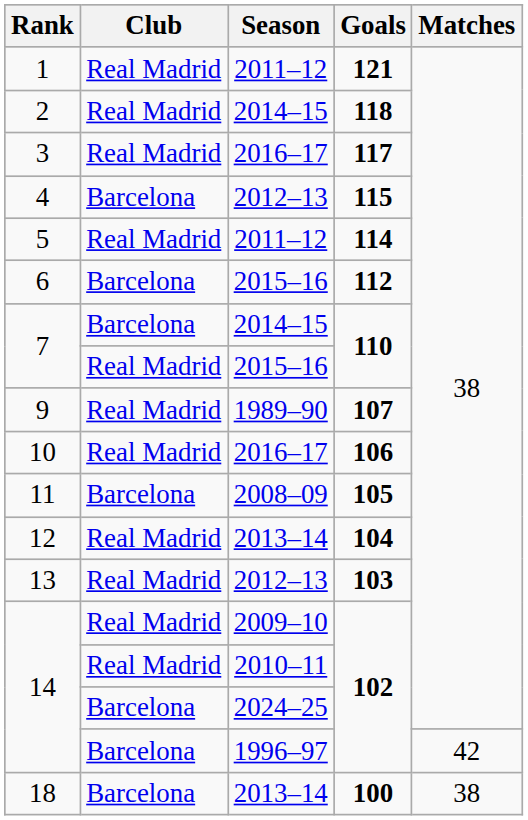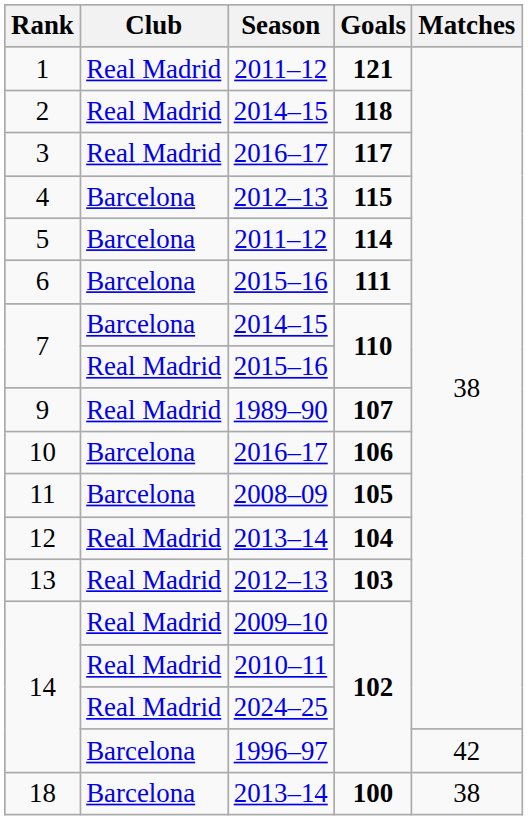 <table class="wikitable sortable">
 <tr>
 <th>Rank</th>
 <th>Club</th>
 <th>Season</th>
 <th>Goals</th>
 <th>Matches</th>
 </tr>
 <tr align=center>
 <td>1</td>
 <td align=left><a href='#'>Real Madrid</a></td>
 <td><a href='#'>2011–12</a></td>
 <td><strong>121</strong></td>
 <td rowspan=16>38</td>
 </tr>
 <tr align=center>
 <td>2</td>
 <td align=left><a href='#'>Real Madrid</a></td>
 <td><a href='#'>2014–15</a></td>
 <td><strong>118</strong></td>
 </tr>
 <tr align=center>
 <td>3</td>
 <td align=left><a href='#'>Real Madrid</a></td>
 <td><a href='#'>2016–17</a></td>
 <td><strong>117</strong></td>
 </tr>
 <tr align=center>
 <td>4</td>
 <td align=left><a href='#'>Barcelona</a></td>
 <td><a href='#'>2012–13</a></td>
 <td><strong>115</strong></td>
 </tr>
 <tr align=center>
 <td>5</td>
-<td align=left><a href='#'>Real Madrid</a></td>
+<td align=left><a href='#'>Barcelona</a></td>
 <td><a href='#'>2011–12</a></td>
 <td><strong>114</strong></td>
 </tr>
 <tr align=center>
 <td>6</td>
 <td align=left><a href='#'>Barcelona</a></td>
 <td><a href='#'>2015–16</a></td>
-<td><strong>112</strong></td>
+<td><strong>111</strong></td>
 </tr>
 <tr align=center>
 <td rowspan=2>7</td>
 <td align=left><a href='#'>Barcelona</a></td>
 <td><a href='#'>2014–15</a></td>
 <td rowspan=2><strong>110</strong></td>
 </tr>
 <tr align=center>
 <td align=left><a href='#'>Real Madrid</a></td>
 <td><a href='#'>2015–16</a></td>
 </tr>
 <tr align=center>
 <td>9</td>
 <td align=left><a href='#'>Real Madrid</a></td>
 <td><a href='#'>1989–90</a></td>
 <td><strong>107</strong></td>
 </tr>
 <tr align=center>
 <td>10</td>
-<td align=left><a href='#'>Real Madrid</a></td>
+<td align="left"><a href='#'>Barcelona</a></td>
 <td><a href='#'>2016–17</a></td>
 <td><strong>106</strong></td>
 </tr>
 <tr align=center>
 <td>11</td>
 <td align=left><a href='#'>Barcelona</a></td>
 <td><a href='#'>2008–09</a></td>
 <td><strong>105</strong></td>
 </tr>
 <tr align=center>
 <td>12</td>
 <td align=left><a href='#'>Real Madrid</a></td>
 <td><a href='#'>2013–14</a></td>
 <td><strong>104</strong></td>
 </tr>
 <tr align=center>
 <td>13</td>
 <td align=left><a href='#'>Real Madrid</a></td>
 <td><a href='#'>2012–13</a></td>
 <td><strong>103</strong></td>
 </tr>
 <tr align=center>
 <td rowspan="4">14</td>
 <td align=left><a href='#'>Real Madrid</a></td>
 <td><a href='#'>2009–10</a></td>
 <td rowspan="4"><strong>102</strong></td>
 </tr>
 <tr align=center>
 <td align=left><a href='#'>Real Madrid</a></td>
 <td><a href='#'>2010–11</a></td>
 </tr>
 <tr align=center>
-<td align="left"><a href='#'>Barcelona</a></td>
+<td align=left><a href='#'>Real Madrid</a></td>
 <td><a href='#'>2024–25</a></td>
 </tr>
 <tr align=center>
 <td align=left><a href='#'>Barcelona</a></td>
 <td><a href='#'>1996–97</a></td>
 <td>42</td>
 </tr>
 <tr align="center">
 <td>18</td>
 <td align="left"><a href='#'>Barcelona</a></td>
 <td><a href='#'>2013–14</a></td>
 <td><strong>100</strong></td>
 <td>38</td>
 </tr>
 </table>
